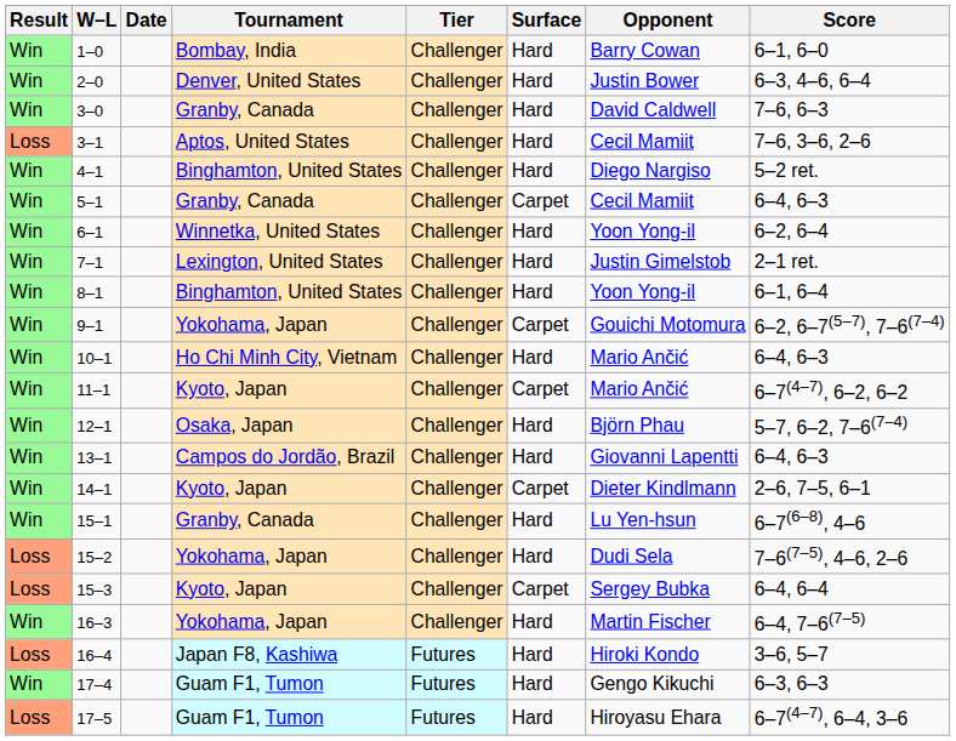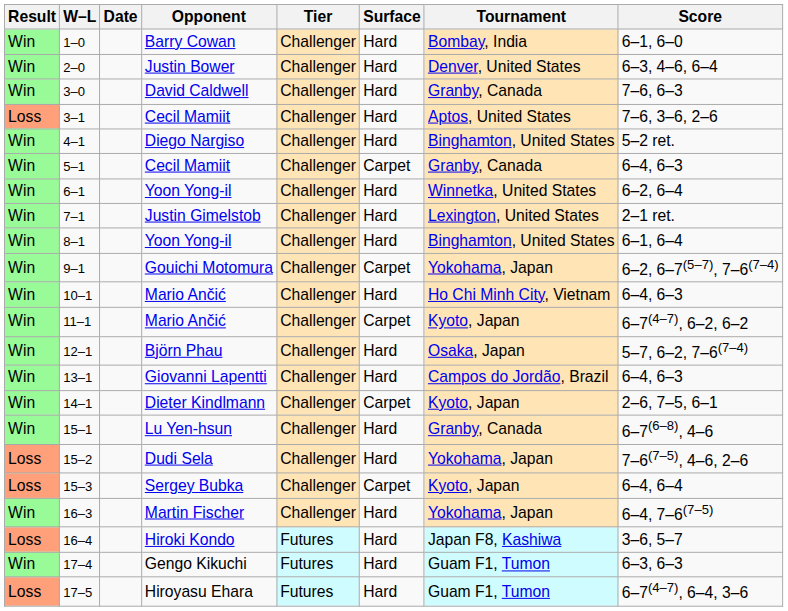 <table class="sortable wikitable">
 <tr>
 <th>Result</th>
 <th class="unsortable">W–L</th>
 <th>Date</th>
-<th>Tournament</th>
+<th>Opponent</th>
 <th>Tier</th>
 <th>Surface</th>
-<th>Opponent</th>
+<th>Tournament</th>
 <th class="unsortable">Score</th>
 </tr>
 <tr>
 <td bgcolor=98FB98>Win</td>
 <td><small>1–0</small></td>
 <td></td>
-<td style="background:moccasin;"><a href='#'>Bombay</a>, India</td>
+<td> <a href='#'>Barry Cowan</a></td>
 <td style="background:moccasin;">Challenger</td>
 <td>Hard</td>
-<td> <a href='#'>Barry Cowan</a></td>
+<td style="background:moccasin;"><a href='#'>Bombay</a>, India</td>
 <td>6–1, 6–0</td>
 </tr>
 <tr>
 <td bgcolor=98FB98>Win</td>
 <td><small>2–0</small></td>
 <td></td>
-<td style="background:moccasin;"><a href='#'>Denver</a>, United States</td>
+<td> <a href='#'>Justin Bower</a></td>
 <td style="background:moccasin;">Challenger</td>
 <td>Hard</td>
-<td> <a href='#'>Justin Bower</a></td>
+<td style="background:moccasin;"><a href='#'>Denver</a>, United States</td>
 <td>6–3, 4–6, 6–4</td>
 </tr>
 <tr>
 <td bgcolor=98FB98>Win</td>
 <td><small>3–0</small></td>
 <td></td>
-<td style="background:moccasin;"><a href='#'>Granby</a>, Canada</td>
+<td> <a href='#'>David Caldwell</a></td>
 <td style="background:moccasin;">Challenger</td>
 <td>Hard</td>
-<td> <a href='#'>David Caldwell</a></td>
+<td style="background:moccasin;"><a href='#'>Granby</a>, Canada</td>
 <td>7–6, 6–3</td>
 </tr>
 <tr>
 <td bgcolor=FFA07A>Loss</td>
 <td><small>3–1</small></td>
 <td></td>
-<td style="background:moccasin;"><a href='#'>Aptos</a>, United States</td>
+<td> <a href='#'>Cecil Mamiit</a></td>
 <td style="background:moccasin;">Challenger</td>
 <td>Hard</td>
-<td> <a href='#'>Cecil Mamiit</a></td>
+<td style="background:moccasin;"><a href='#'>Aptos</a>, United States</td>
 <td>7–6, 3–6, 2–6</td>
 </tr>
 <tr>
 <td bgcolor=98FB98>Win</td>
 <td><small>4–1</small></td>
 <td></td>
-<td style="background:moccasin;"><a href='#'>Binghamton</a>, United States</td>
+<td> <a href='#'>Diego Nargiso</a></td>
 <td style="background:moccasin;">Challenger</td>
 <td>Hard</td>
-<td> <a href='#'>Diego Nargiso</a></td>
+<td style="background:moccasin;"><a href='#'>Binghamton</a>, United States</td>
 <td>5–2 ret.</td>
 </tr>
 <tr>
 <td bgcolor=98FB98>Win</td>
 <td><small>5–1</small></td>
 <td></td>
-<td style="background:moccasin;"><a href='#'>Granby</a>, Canada</td>
+<td> <a href='#'>Cecil Mamiit</a></td>
 <td style="background:moccasin;">Challenger</td>
 <td>Carpet</td>
-<td> <a href='#'>Cecil Mamiit</a></td>
+<td style="background:moccasin;"><a href='#'>Granby</a>, Canada</td>
 <td>6–4, 6–3</td>
 </tr>
 <tr>
 <td bgcolor=98FB98>Win</td>
 <td><small>6–1</small></td>
 <td></td>
-<td style="background:moccasin;"><a href='#'>Winnetka</a>, United States</td>
+<td> <a href='#'>Yoon Yong-il</a></td>
 <td style="background:moccasin;">Challenger</td>
 <td>Hard</td>
-<td> <a href='#'>Yoon Yong-il</a></td>
+<td style="background:moccasin;"><a href='#'>Winnetka</a>, United States</td>
 <td>6–2, 6–4</td>
 </tr>
 <tr>
 <td bgcolor=98FB98>Win</td>
 <td><small>7–1</small></td>
 <td></td>
-<td style="background:moccasin;"><a href='#'>Lexington</a>, United States</td>
+<td> <a href='#'>Justin Gimelstob</a></td>
 <td style="background:moccasin;">Challenger</td>
 <td>Hard</td>
-<td> <a href='#'>Justin Gimelstob</a></td>
+<td style="background:moccasin;"><a href='#'>Lexington</a>, United States</td>
 <td>2–1 ret.</td>
 </tr>
 <tr>
 <td bgcolor=98FB98>Win</td>
 <td><small>8–1</small></td>
 <td></td>
-<td style="background:moccasin;"><a href='#'>Binghamton</a>, United States</td>
+<td> <a href='#'>Yoon Yong-il</a></td>
 <td style="background:moccasin;">Challenger</td>
 <td>Hard</td>
-<td> <a href='#'>Yoon Yong-il</a></td>
+<td style="background:moccasin;"><a href='#'>Binghamton</a>, United States</td>
 <td>6–1, 6–4</td>
 </tr>
 <tr>
 <td bgcolor=98FB98>Win</td>
 <td><small>9–1</small></td>
 <td></td>
-<td style="background:moccasin;"><a href='#'>Yokohama</a>, Japan</td>
+<td> <a href='#'>Gouichi Motomura</a></td>
 <td style="background:moccasin;">Challenger</td>
 <td>Carpet</td>
-<td> <a href='#'>Gouichi Motomura</a></td>
+<td style="background:moccasin;"><a href='#'>Yokohama</a>, Japan</td>
 <td>6–2, 6–7<sup>(5–7)</sup>, 7–6<sup>(7–4)</sup></td>
 </tr>
 <tr>
 <td bgcolor=98FB98>Win</td>
 <td><small>10–1</small></td>
 <td></td>
-<td style="background:moccasin;"><a href='#'>Ho Chi Minh City</a>, Vietnam</td>
+<td> <a href='#'>Mario Ančić</a></td>
 <td style="background:moccasin;">Challenger</td>
 <td>Hard</td>
-<td> <a href='#'>Mario Ančić</a></td>
+<td style="background:moccasin;"><a href='#'>Ho Chi Minh City</a>, Vietnam</td>
 <td>6–4, 6–3</td>
 </tr>
 <tr>
 <td bgcolor=98FB98>Win</td>
 <td><small>11–1</small></td>
 <td></td>
-<td style="background:moccasin;"><a href='#'>Kyoto</a>, Japan</td>
+<td> <a href='#'>Mario Ančić</a></td>
 <td style="background:moccasin;">Challenger</td>
 <td>Carpet</td>
-<td> <a href='#'>Mario Ančić</a></td>
+<td style="background:moccasin;"><a href='#'>Kyoto</a>, Japan</td>
 <td>6–7<sup>(4–7)</sup>, 6–2, 6–2</td>
 </tr>
 <tr>
 <td bgcolor=98FB98>Win</td>
 <td><small>12–1</small></td>
 <td></td>
-<td style="background:moccasin;"><a href='#'>Osaka</a>, Japan</td>
+<td> <a href='#'>Björn Phau</a></td>
 <td style="background:moccasin;">Challenger</td>
 <td>Hard</td>
-<td> <a href='#'>Björn Phau</a></td>
+<td style="background:moccasin;"><a href='#'>Osaka</a>, Japan</td>
 <td>5–7, 6–2, 7–6<sup>(7–4)</sup></td>
 </tr>
 <tr>
 <td bgcolor=98FB98>Win</td>
 <td><small>13–1</small></td>
 <td></td>
-<td style="background:moccasin;"><a href='#'>Campos do Jordão</a>, Brazil</td>
+<td> <a href='#'>Giovanni Lapentti</a></td>
 <td style="background:moccasin;">Challenger</td>
 <td>Hard</td>
-<td> <a href='#'>Giovanni Lapentti</a></td>
+<td style="background:moccasin;"><a href='#'>Campos do Jordão</a>, Brazil</td>
 <td>6–4, 6–3</td>
 </tr>
 <tr>
 <td bgcolor=98FB98>Win</td>
 <td><small>14–1</small></td>
 <td></td>
-<td style="background:moccasin;"><a href='#'>Kyoto</a>, Japan</td>
+<td> <a href='#'>Dieter Kindlmann</a></td>
 <td style="background:moccasin;">Challenger</td>
 <td>Carpet</td>
-<td> <a href='#'>Dieter Kindlmann</a></td>
+<td style="background:moccasin;"><a href='#'>Kyoto</a>, Japan</td>
 <td>2–6, 7–5, 6–1</td>
 </tr>
 <tr>
 <td bgcolor=98FB98>Win</td>
 <td><small>15–1</small></td>
 <td></td>
-<td style="background:moccasin;"><a href='#'>Granby</a>, Canada</td>
+<td> <a href='#'>Lu Yen-hsun</a></td>
 <td style="background:moccasin;">Challenger</td>
 <td>Hard</td>
-<td> <a href='#'>Lu Yen-hsun</a></td>
+<td style="background:moccasin;"><a href='#'>Granby</a>, Canada</td>
 <td>6–7<sup>(6–8)</sup>, 4–6</td>
 </tr>
 <tr>
 <td bgcolor=FFA07A>Loss</td>
 <td><small>15–2</small></td>
 <td></td>
-<td style="background:moccasin;"><a href='#'>Yokohama</a>, Japan</td>
+<td> <a href='#'>Dudi Sela</a></td>
 <td style="background:moccasin;">Challenger</td>
 <td>Hard</td>
-<td> <a href='#'>Dudi Sela</a></td>
+<td style="background:moccasin;"><a href='#'>Yokohama</a>, Japan</td>
 <td>7–6<sup>(7–5)</sup>, 4–6, 2–6</td>
 </tr>
 <tr>
 <td bgcolor=FFA07A>Loss</td>
 <td><small>15–3</small></td>
 <td></td>
-<td style="background:moccasin;"><a href='#'>Kyoto</a>, Japan</td>
+<td> <a href='#'>Sergey Bubka</a></td>
 <td style="background:moccasin;">Challenger</td>
 <td>Carpet</td>
-<td> <a href='#'>Sergey Bubka</a></td>
+<td style="background:moccasin;"><a href='#'>Kyoto</a>, Japan</td>
 <td>6–4, 6–4</td>
 </tr>
 <tr>
 <td bgcolor=98FB98>Win</td>
 <td><small>16–3</small></td>
 <td></td>
-<td style="background:moccasin;"><a href='#'>Yokohama</a>, Japan</td>
+<td> <a href='#'>Martin Fischer</a></td>
 <td style="background:moccasin;">Challenger</td>
 <td>Hard</td>
-<td> <a href='#'>Martin Fischer</a></td>
+<td style="background:moccasin;"><a href='#'>Yokohama</a>, Japan</td>
 <td>6–4, 7–6<sup>(7–5)</sup></td>
 </tr>
 <tr>
 <td bgcolor=FFA07A>Loss</td>
 <td><small>16–4</small></td>
 <td></td>
-<td style="background:#cffcff;">Japan F8, <a href='#'>Kashiwa</a></td>
+<td> <a href='#'>Hiroki Kondo</a></td>
 <td style="background:#cffcff;">Futures</td>
 <td>Hard</td>
-<td> <a href='#'>Hiroki Kondo</a></td>
+<td style="background:#cffcff;">Japan F8, <a href='#'>Kashiwa</a></td>
 <td>3–6, 5–7</td>
 </tr>
 <tr>
 <td bgcolor=98FB98>Win</td>
 <td><small>17–4</small></td>
 <td></td>
-<td style="background:#cffcff;">Guam F1, <a href='#'>Tumon</a></td>
+<td> Gengo Kikuchi</td>
 <td style="background:#cffcff;">Futures</td>
 <td>Hard</td>
-<td> Gengo Kikuchi</td>
+<td style="background:#cffcff;">Guam F1, <a href='#'>Tumon</a></td>
 <td>6–3, 6–3</td>
 </tr>
 <tr>
 <td bgcolor=FFA07A>Loss</td>
 <td><small>17–5</small></td>
 <td></td>
-<td style="background:#cffcff;">Guam F1, <a href='#'>Tumon</a></td>
+<td> Hiroyasu Ehara</td>
 <td style="background:#cffcff;">Futures</td>
 <td>Hard</td>
-<td> Hiroyasu Ehara</td>
+<td style="background:#cffcff;">Guam F1, <a href='#'>Tumon</a></td>
 <td>6–7<sup>(4–7)</sup>, 6–4, 3–6</td>
 </tr>
 </table>
